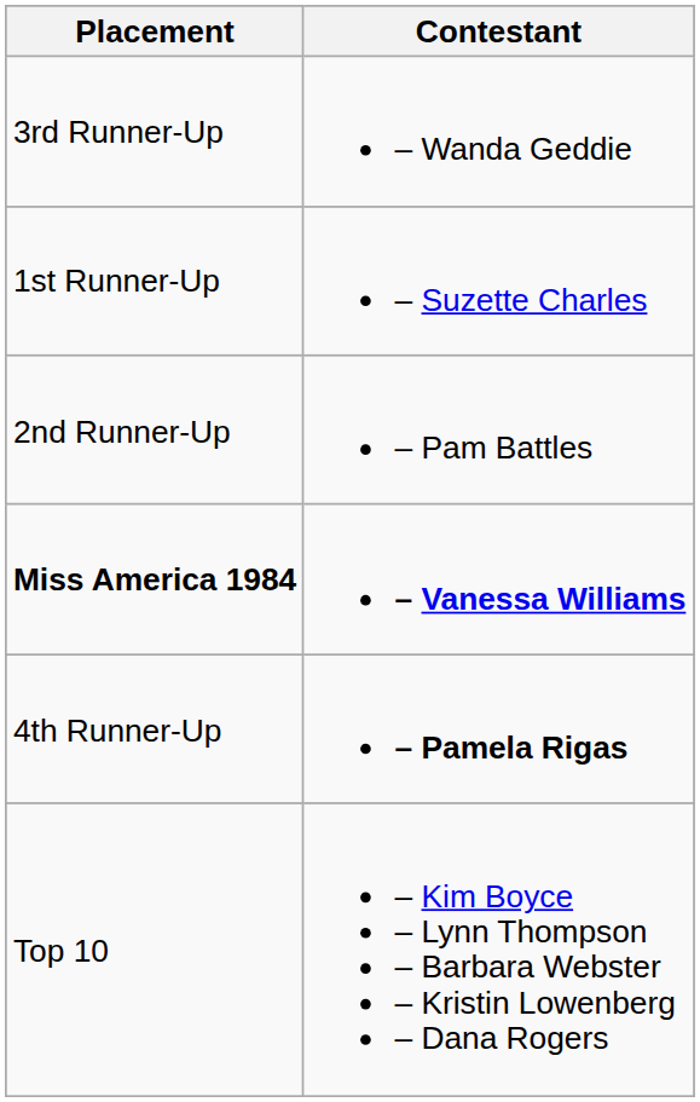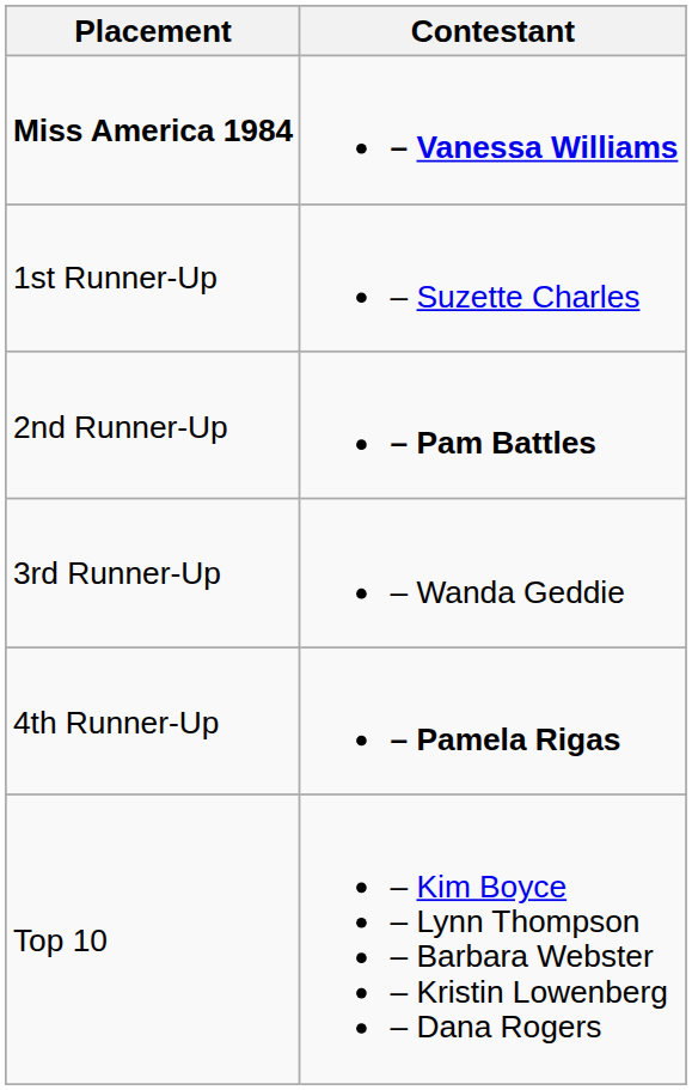 <table class="wikitable sortable" style="font-size: 95%;">
 <tr>
 <th>Placement</th>
 <th>Contestant</th>
 </tr>
 <tr>
-<td>3rd Runner-Up</td>
-<td><br><ul><li> – Wanda Geddie</li></ul></td>
+<td><strong>Miss America 1984</strong></td>
+<td><br><ul><li><strong> – <a href='#'>Vanessa Williams</a></strong> </li></ul></td>
 </tr>
 <tr>
 <td>1st Runner-Up</td>
 <td><br><ul><li> – <a href='#'>Suzette Charles</a> </li></ul></td>
 </tr>
 <tr>
 <td>2nd Runner-Up</td>
-<td><br><ul><li> – Pam Battles</li></ul></td>
+<td><strong><br><ul><li> – Pam Battles</li></ul></strong></td>
 </tr>
 <tr>
-<td><strong>Miss America 1984</strong></td>
-<td><br><ul><li><strong> – <a href='#'>Vanessa Williams</a></strong> </li></ul></td>
+<td>3rd Runner-Up</td>
+<td><br><ul><li> – Wanda Geddie</li></ul></td>
 </tr>
 <tr>
 <td>4th Runner-Up</td>
 <td><strong><br><ul><li> – Pamela Rigas</li></ul></strong></td>
 </tr>
 <tr>
 <td>Top 10</td>
 <td><br><ul><li> – <a href='#'>Kim Boyce</a></li><li> – Lynn Thompson</li><li> – Barbara Webster</li><li> – Kristin Lowenberg</li><li> – Dana Rogers</li></ul></td>
 </tr>
 </table>
